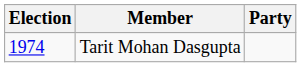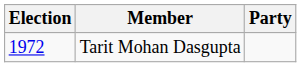 <table class="wikitable sortable">
 <tr>
 <th>Election</th>
 <th>Member</th>
 <th colspan=2>Party</th>
 </tr>
 <tr>
-<td><a href='#'>1974</a></td>
+<td><a href='#'>1972</a></td>
 <td>Tarit Mohan Dasgupta</td>
 <td></td>
 </tr>
 </table>
